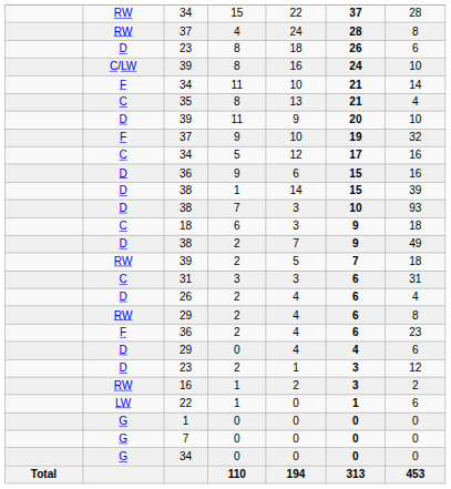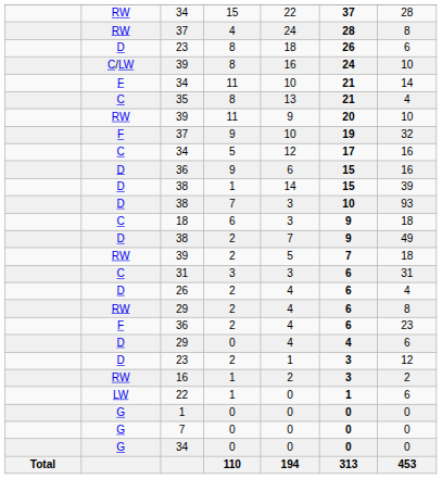 <table class="wikitable sortable" width ="50%">
 <tr align="center">
 </tr>
 <tr align="center" bgcolor="">
 <td></td>
 <td><a href='#'>RW</a></td>
 <td>34</td>
 <td>15</td>
 <td>22</td>
 <td><strong>37</strong></td>
 <td>28</td>
 </tr>
 <tr align="center" bgcolor="f0f0f0">
 <td></td>
 <td><a href='#'>RW</a></td>
 <td>37</td>
 <td>4</td>
 <td>24</td>
 <td><strong>28</strong></td>
 <td>8</td>
 </tr>
 <tr align="center" bgcolor="">
 <td></td>
 <td><a href='#'>D</a></td>
 <td>23</td>
 <td>8</td>
 <td>18</td>
 <td><strong>26</strong></td>
 <td>6</td>
 </tr>
 <tr align="center" bgcolor="f0f0f0">
 <td></td>
 <td><a href='#'>C</a>/<a href='#'>LW</a></td>
 <td>39</td>
 <td>8</td>
 <td>16</td>
 <td><strong>24</strong></td>
 <td>10</td>
 </tr>
 <tr align="center" bgcolor="">
 <td></td>
 <td><a href='#'>F</a></td>
 <td>34</td>
 <td>11</td>
 <td>10</td>
 <td><strong>21</strong></td>
 <td>14</td>
 </tr>
 <tr align="center" bgcolor="f0f0f0">
 <td></td>
 <td><a href='#'>C</a></td>
 <td>35</td>
 <td>8</td>
 <td>13</td>
 <td><strong>21</strong></td>
 <td>4</td>
 </tr>
 <tr align="center" bgcolor="">
 <td></td>
-<td><a href='#'>D</a></td>
+<td><a href='#'>RW</a></td>
 <td>39</td>
 <td>11</td>
 <td>9</td>
 <td><strong>20</strong></td>
 <td>10</td>
 </tr>
 <tr align="center" bgcolor="f0f0f0">
 <td></td>
 <td><a href='#'>F</a></td>
 <td>37</td>
 <td>9</td>
 <td>10</td>
 <td><strong>19</strong></td>
 <td>32</td>
 </tr>
 <tr align="center" bgcolor="">
 <td></td>
 <td><a href='#'>C</a></td>
 <td>34</td>
 <td>5</td>
 <td>12</td>
 <td><strong>17</strong></td>
 <td>16</td>
 </tr>
 <tr align="center" bgcolor="f0f0f0">
 <td></td>
 <td><a href='#'>D</a></td>
 <td>36</td>
 <td>9</td>
 <td>6</td>
 <td><strong>15</strong></td>
 <td>16</td>
 </tr>
 <tr align="center" bgcolor="">
 <td></td>
 <td><a href='#'>D</a></td>
 <td>38</td>
 <td>1</td>
 <td>14</td>
 <td><strong>15</strong></td>
 <td>39</td>
 </tr>
 <tr align="center" bgcolor="f0f0f0">
 <td></td>
 <td><a href='#'>D</a></td>
 <td>38</td>
 <td>7</td>
 <td>3</td>
 <td><strong>10</strong></td>
 <td>93</td>
 </tr>
 <tr align="center" bgcolor="">
 <td></td>
 <td><a href='#'>C</a></td>
 <td>18</td>
 <td>6</td>
 <td>3</td>
 <td><strong>9</strong></td>
 <td>18</td>
 </tr>
 <tr align="center" bgcolor="f0f0f0">
 <td></td>
 <td><a href='#'>D</a></td>
 <td>38</td>
 <td>2</td>
 <td>7</td>
 <td><strong>9</strong></td>
 <td>49</td>
 </tr>
 <tr align="center" bgcolor="">
 <td></td>
 <td><a href='#'>RW</a></td>
 <td>39</td>
 <td>2</td>
 <td>5</td>
 <td><strong>7</strong></td>
 <td>18</td>
 </tr>
 <tr align="center" bgcolor="f0f0f0">
 <td></td>
 <td><a href='#'>C</a></td>
 <td>31</td>
 <td>3</td>
 <td>3</td>
 <td><strong>6</strong></td>
 <td>31</td>
 </tr>
 <tr align="center" bgcolor="">
 <td></td>
 <td><a href='#'>D</a></td>
 <td>26</td>
 <td>2</td>
 <td>4</td>
 <td><strong>6</strong></td>
 <td>4</td>
 </tr>
 <tr align="center" bgcolor="f0f0f0">
 <td></td>
 <td><a href='#'>RW</a></td>
 <td>29</td>
 <td>2</td>
 <td>4</td>
 <td><strong>6</strong></td>
 <td>8</td>
 </tr>
 <tr align="center" bgcolor="">
 <td></td>
 <td><a href='#'>F</a></td>
 <td>36</td>
 <td>2</td>
 <td>4</td>
 <td><strong>6</strong></td>
 <td>23</td>
 </tr>
 <tr align="center" bgcolor="f0f0f0">
 <td></td>
 <td><a href='#'>D</a></td>
 <td>29</td>
 <td>0</td>
 <td>4</td>
 <td><strong>4</strong></td>
 <td>6</td>
 </tr>
 <tr align="center" bgcolor="">
 <td></td>
 <td><a href='#'>D</a></td>
 <td>23</td>
 <td>2</td>
 <td>1</td>
 <td><strong>3</strong></td>
 <td>12</td>
 </tr>
 <tr align="center" bgcolor="f0f0f0">
 <td></td>
 <td><a href='#'>RW</a></td>
 <td>16</td>
 <td>1</td>
 <td>2</td>
 <td><strong>3</strong></td>
 <td>2</td>
 </tr>
 <tr align="center" bgcolor="">
 <td></td>
 <td><a href='#'>LW</a></td>
 <td>22</td>
 <td>1</td>
 <td>0</td>
 <td><strong>1</strong></td>
 <td>6</td>
 </tr>
 <tr align="center" bgcolor="f0f0f0">
 <td></td>
 <td><a href='#'>G</a></td>
 <td>1</td>
 <td>0</td>
 <td>0</td>
 <td><strong>0</strong></td>
 <td>0</td>
 </tr>
 <tr align="center" bgcolor="">
 <td></td>
 <td><a href='#'>G</a></td>
 <td>7</td>
 <td>0</td>
 <td>0</td>
 <td><strong>0</strong></td>
 <td>0</td>
 </tr>
 <tr align="center" bgcolor="f0f0f0">
 <td></td>
 <td><a href='#'>G</a></td>
 <td>34</td>
 <td>0</td>
 <td>0</td>
 <td><strong>0</strong></td>
 <td>0</td>
 </tr>
 <tr>
 <th>Total</th>
 <th></th>
 <th></th>
 <th>110</th>
 <th>194</th>
 <th>313</th>
 <th>453</th>
 </tr>
 </table>
